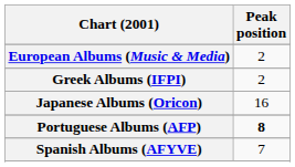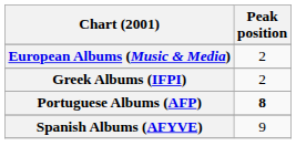 <table class="wikitable sortable plainrowheaders" style="text-align:center">
 <tr>
 <th scope="col">Chart (2001)</th>
 <th scope="col">Peak<br>position</th>
 </tr>
 <tr>
 </tr>
 <tr>
 </tr>
 <tr>
 </tr>
 <tr>
 </tr>
 <tr>
 </tr>
 <tr>
 </tr>
 <tr>
 </tr>
 <tr>
 <th scope="row"><a href='#'>European Albums</a> (<em><a href='#'>Music & Media</a></em>)</th>
 <td>2</td>
 </tr>
 <tr>
 </tr>
 <tr>
 </tr>
 <tr>
 </tr>
 <tr>
 <th scope="row">Greek Albums (<a href='#'>IFPI</a>)</th>
 <td>2</td>
 </tr>
 <tr>
 </tr>
 <tr>
 </tr>
 <tr>
-<th scope="row">Japanese Albums (<a href='#'>Oricon</a>)</th>
-<td>16</td>
-</tr>
-<tr>
 </tr>
 <tr>
 </tr>
 <tr>
 </tr>
 <tr>
 <th scope="row">Portuguese Albums (<a href='#'>AFP</a>)</th>
 <td><strong>8</strong></td>
 </tr>
 <tr>
 </tr>
 <tr>
 <th scope="row">Spanish Albums (<a href='#'>AFYVE</a>)</th>
-<td>7</td>
+<td>9</td>
 </tr>
 <tr>
 </tr>
 <tr>
 </tr>
 <tr>
 </tr>
 <tr>
 </tr>
 <tr>
 </tr>
 <tr>
 </tr>
 </table>
